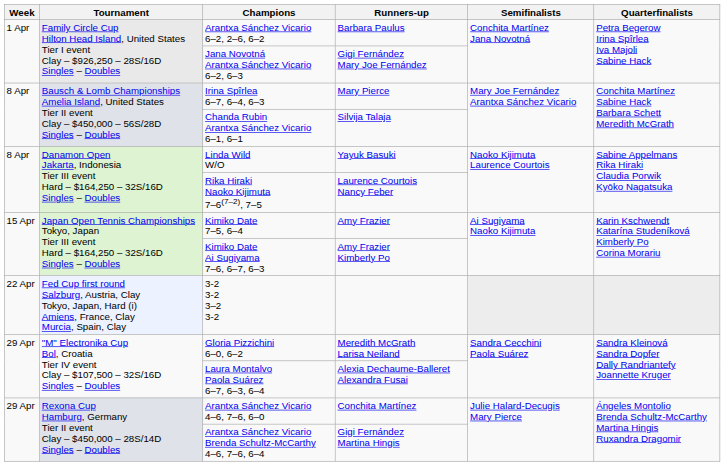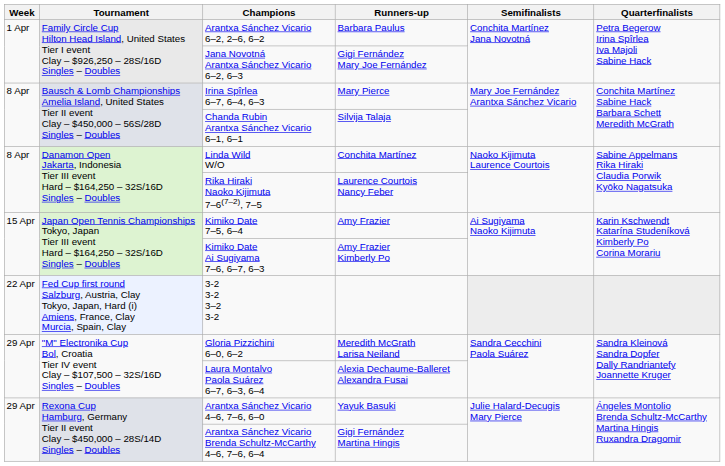 <table class=wikitable style=font-size:95%>
 <tr>
 <th style="width:48px;">Week</th>
 <th style="width:248px;">Tournament</th>
 <th style="width:200px;">Champions</th>
 <th style="width:200px;">Runners-up</th>
 <th style="width:190px;">Semifinalists</th>
 <th style="width:190px;">Quarterfinalists</th>
 </tr>
 <tr valign=top>
 <td rowspan=2>1 Apr</td>
 <td bgcolor=#E9E9E9 rowspan=2><a href='#'>Family Circle Cup</a><br> <a href='#'>Hilton Head Island</a>, United States<br>Tier I event<br>Clay – $926,250 – 28S/16D<br><a href='#'>Singles</a> – <a href='#'>Doubles</a></td>
 <td> <a href='#'>Arantxa Sánchez Vicario</a><br>6–2, 2–6, 6–2</td>
 <td> <a href='#'>Barbara Paulus</a></td>
 <td rowspan=2>  <a href='#'>Conchita Martínez</a><br> <a href='#'>Jana Novotná</a></td>
 <td rowspan=2> <a href='#'>Petra Begerow</a><br> <a href='#'>Irina Spîrlea</a><br> <a href='#'>Iva Majoli</a><br> <a href='#'>Sabine Hack</a></td>
 </tr>
 <tr valign=top>
 <td> <a href='#'>Jana Novotná</a> <br>  <a href='#'>Arantxa Sánchez Vicario</a><br> 6–2, 6–3</td>
 <td> <a href='#'>Gigi Fernández</a> <br>  <a href='#'>Mary Joe Fernández</a></td>
 </tr>
 <tr valign=top>
 <td rowspan=2>8 Apr</td>
 <td bgcolor=#dfe2e9 rowspan=2><a href='#'>Bausch & Lomb Championships</a><br> <a href='#'>Amelia Island</a>, United States<br>Tier II event<br>Clay – $450,000 – 56S/28D<br><a href='#'>Singles</a> – <a href='#'>Doubles</a></td>
 <td> <a href='#'>Irina Spîrlea</a><br>6–7, 6–4, 6–3</td>
 <td> <a href='#'>Mary Pierce</a></td>
 <td rowspan=2>  <a href='#'>Mary Joe Fernández</a><br> <a href='#'>Arantxa Sánchez Vicario</a></td>
 <td rowspan=2> <a href='#'>Conchita Martínez</a><br> <a href='#'>Sabine Hack</a><br> <a href='#'>Barbara Schett</a><br> <a href='#'>Meredith McGrath</a></td>
 </tr>
 <tr valign=top>
 <td> <a href='#'>Chanda Rubin</a> <br>  <a href='#'>Arantxa Sánchez Vicario</a><br> 6–1, 6–1</td>
 <td> <a href='#'>Silvija Talaja</a></td>
 </tr>
 <tr valign=top>
 <td rowspan=2>8 Apr</td>
 <td bgcolor=#DDF3D1 rowspan=2><a href='#'>Danamon Open</a><br> <a href='#'>Jakarta</a>, Indonesia<br>Tier III event<br>Hard – $164,250 – 32S/16D<br><a href='#'>Singles</a> – <a href='#'>Doubles</a></td>
 <td> <a href='#'>Linda Wild</a><br>W/O</td>
-<td> <a href='#'>Yayuk Basuki</a></td>
+<td> <a href='#'>Conchita Martínez</a></td>
 <td rowspan=2>  <a href='#'>Naoko Kijimuta</a><br> <a href='#'>Laurence Courtois</a></td>
 <td rowspan=2> <a href='#'>Sabine Appelmans</a><br> <a href='#'>Rika Hiraki</a><br> <a href='#'>Claudia Porwik</a><br> <a href='#'>Kyōko Nagatsuka</a></td>
 </tr>
 <tr valign=top>
 <td> <a href='#'>Rika Hiraki</a> <br>  <a href='#'>Naoko Kijimuta</a><br> 7–6<sup>(7–2)</sup>, 7–5</td>
 <td> <a href='#'>Laurence Courtois</a> <br>  <a href='#'>Nancy Feber</a></td>
 </tr>
 <tr valign=top>
 <td rowspan=2>15 Apr</td>
 <td bgcolor=#DDF3D1 rowspan=2><a href='#'>Japan Open Tennis Championships</a><br> Tokyo, Japan<br>Tier III event<br>Hard – $164,250 – 32S/16D<br><a href='#'>Singles</a> – <a href='#'>Doubles</a></td>
 <td> <a href='#'>Kimiko Date</a><br>7–5, 6–4</td>
 <td> <a href='#'>Amy Frazier</a></td>
 <td rowspan=2>  <a href='#'>Ai Sugiyama</a><br> <a href='#'>Naoko Kijimuta</a></td>
 <td rowspan=2> <a href='#'>Karin Kschwendt</a><br> <a href='#'>Katarína Studeníková</a><br> <a href='#'>Kimberly Po</a><br> <a href='#'>Corina Morariu</a></td>
 </tr>
 <tr valign=top>
 <td> <a href='#'>Kimiko Date</a> <br>  <a href='#'>Ai Sugiyama</a><br> 7–6, 6–7, 6–3</td>
 <td> <a href='#'>Amy Frazier</a> <br>  <a href='#'>Kimberly Po</a></td>
 </tr>
 <tr valign=top>
 <td rowspan=1>22 Apr</td>
 <td bgcolor="#ECF2FF" rowspan=1><a href='#'>Fed Cup first round</a><br> <a href='#'>Salzburg</a>, Austria, Clay<br> Tokyo, Japan, Hard (i)<br> <a href='#'>Amiens</a>, France, Clay<br> <a href='#'>Murcia</a>, Spain, Clay</td>
 <td> 3-2<br> 3-2<br> 3–2<br> 3-2</td>
 <td><br><br><br></td>
 <td bgcolor="#ededed"></td>
 <td bgcolor="#ededed"></td>
 </tr>
 <tr valign=top>
 <td rowspan=2>29 Apr</td>
 <td rowspan=2><a href='#'>"M" Electronika Cup</a><br> <a href='#'>Bol</a>, Croatia<br>Tier IV event<br>Clay – $107,500 – 32S/16D<br><a href='#'>Singles</a> – <a href='#'>Doubles</a></td>
 <td> <a href='#'>Gloria Pizzichini</a><br>6–0, 6–2</td>
 <td> <a href='#'>Meredith McGrath</a> <br>  <a href='#'>Larisa Neiland</a></td>
 <td rowspan=2>  <a href='#'>Sandra Cecchini</a><br> <a href='#'>Paola Suárez</a></td>
 <td rowspan=2> <a href='#'>Sandra Kleinová</a><br> <a href='#'>Sandra Dopfer</a><br> <a href='#'>Dally Randriantefy</a><br> <a href='#'>Joannette Kruger</a></td>
 </tr>
 <tr valign=top>
 <td> <a href='#'>Laura Montalvo</a> <br>  <a href='#'>Paola Suárez</a><br> 6–7, 6–3, 6–4</td>
 <td> <a href='#'>Alexia Dechaume-Balleret</a> <br>  <a href='#'>Alexandra Fusai</a></td>
 </tr>
 <tr valign=top>
 <td rowspan=2>29 Apr</td>
 <td bgcolor=#dfe2e9 rowspan=2><a href='#'>Rexona Cup</a><br> <a href='#'>Hamburg</a>, Germany<br>Tier II event<br>Clay – $450,000 – 28S/14D<br><a href='#'>Singles</a> – <a href='#'>Doubles</a></td>
 <td> <a href='#'>Arantxa Sánchez Vicario</a><br>4–6, 7–6, 6–0</td>
-<td> <a href='#'>Conchita Martínez</a></td>
+<td> <a href='#'>Yayuk Basuki</a></td>
 <td rowspan=2>  <a href='#'>Julie Halard-Decugis</a><br> <a href='#'>Mary Pierce</a></td>
 <td rowspan=2> <a href='#'>Ángeles Montolio</a><br> <a href='#'>Brenda Schultz-McCarthy</a><br> <a href='#'>Martina Hingis</a><br> <a href='#'>Ruxandra Dragomir</a></td>
 </tr>
 <tr valign=top>
 <td> <a href='#'>Arantxa Sánchez Vicario</a> <br>  <a href='#'>Brenda Schultz-McCarthy</a><br> 4–6, 7–6, 6–4</td>
 <td> <a href='#'>Gigi Fernández</a> <br>  <a href='#'>Martina Hingis</a></td>
 </tr>
 </table>
